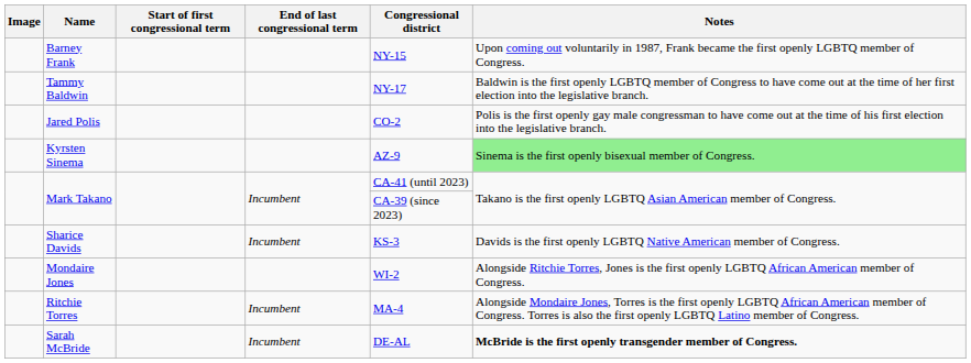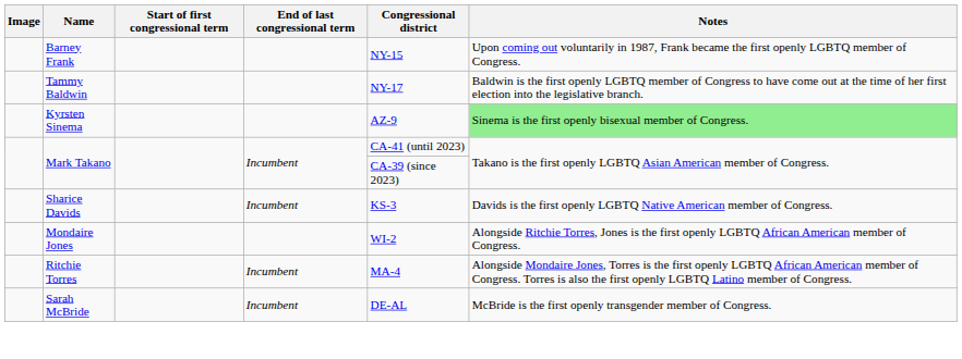 <table class="wikitable sortable">
 <tr>
 <th>Image</th>
 <th>Name</th>
 <th>Start of first congressional term</th>
 <th>End of last congressional term</th>
 <th>Congressional district</th>
 <th class="unsortable">Notes</th>
 </tr>
 <tr>
 <td></td>
 <td><a href='#'>Barney Frank</a></td>
 <td></td>
 <td></td>
 <td><a href='#'>NY-15</a></td>
 <td>Upon <a href='#'>coming out</a> voluntarily in 1987, Frank became the first openly LGBTQ member of Congress.</td>
 </tr>
 <tr>
 <td></td>
 <td><a href='#'>Tammy Baldwin</a></td>
 <td></td>
 <td></td>
 <td><a href='#'>NY-17</a></td>
 <td>Baldwin is the first openly LGBTQ member of Congress to have come out at the time of her first election into the legislative branch.</td>
-</tr>
-<tr>
-<td></td>
-<td><a href='#'>Jared Polis</a></td>
-<td></td>
-<td></td>
-<td><a href='#'>CO-2</a></td>
-<td>Polis is the first openly gay male congressman to have come out at the time of his first election into the legislative branch.</td>
 </tr>
 <tr>
 <td></td>
 <td><a href='#'>Kyrsten Sinema</a></td>
 <td></td>
 <td></td>
 <td><a href='#'>AZ-9</a></td>
 <td style="background: lightgreen;">Sinema is the first openly bisexual member of Congress.</td>
 </tr>
 <tr>
 <td rowspan="2"></td>
 <td rowspan="2"><a href='#'>Mark Takano</a></td>
 <td rowspan="2"></td>
 <td rowspan="2"><em>Incumbent</em></td>
 <td><a href='#'>CA-41</a> (until 2023)</td>
 <td rowspan="2">Takano is the first openly LGBTQ <a href='#'>Asian American</a> member of Congress.</td>
 </tr>
 <tr>
 <td><a href='#'>CA-39</a> (since 2023)</td>
 </tr>
 <tr>
 <td></td>
 <td><a href='#'>Sharice Davids</a></td>
 <td></td>
 <td><em>Incumbent</em></td>
 <td><a href='#'>KS-3</a></td>
 <td>Davids is the first openly LGBTQ <a href='#'>Native American</a> member of Congress.</td>
 </tr>
 <tr>
 <td></td>
 <td><a href='#'>Mondaire Jones</a></td>
 <td></td>
 <td></td>
 <td><a href='#'>WI-2</a></td>
 <td>Alongside <a href='#'>Ritchie Torres</a>, Jones is the first openly LGBTQ <a href='#'>African American</a> member of Congress.</td>
 </tr>
 <tr>
 <td></td>
 <td><a href='#'>Ritchie Torres</a></td>
 <td></td>
 <td><em>Incumbent</em></td>
 <td><a href='#'>MA-4</a></td>
 <td>Alongside <a href='#'>Mondaire Jones</a>, Torres is the first openly LGBTQ <a href='#'>African American</a> member of Congress. Torres is also the first openly LGBTQ <a href='#'>Latino</a> member of Congress.</td>
 </tr>
 <tr>
 <td></td>
 <td><a href='#'>Sarah McBride</a></td>
 <td></td>
 <td><em>Incumbent</em></td>
 <td><a href='#'>DE-AL</a></td>
-<td><strong>McBride is the first openly transgender member of Congress.</strong></td>
+<td>McBride is the first openly transgender member of Congress.</td>
 </tr>
 </table>
